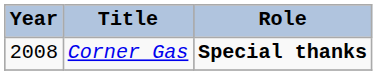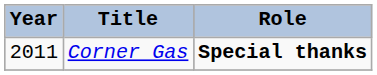 <table class="wikitable" style="font-size:95%;">
 <tr>
 <th style="background:#B0C4DE;">Year</th>
 <th style="background:#B0C4DE;">Title</th>
 <th style="background:#B0C4DE;">Role</th>
 </tr>
 <tr>
-<td>2008</td>
+<td>2011</td>
 <td><em><a href='#'>Corner Gas</a></em></td>
 <td><strong>Special thanks</strong></td>
 </tr>
 </table>
